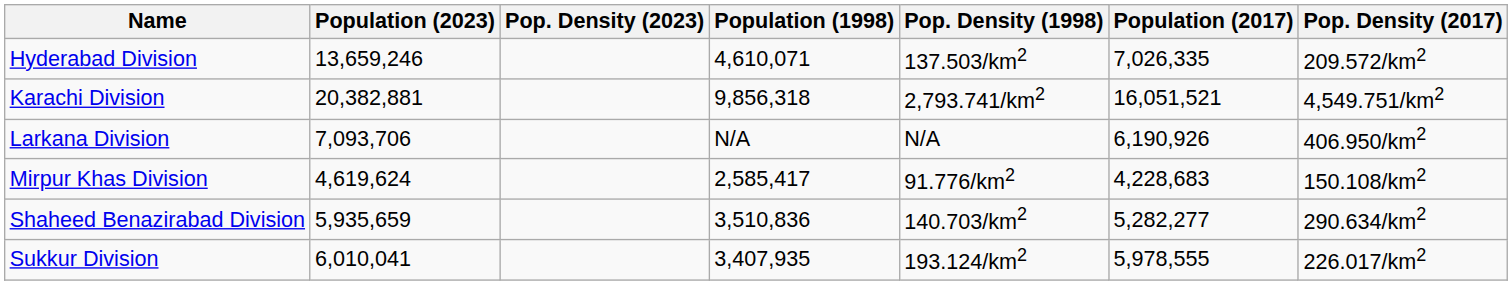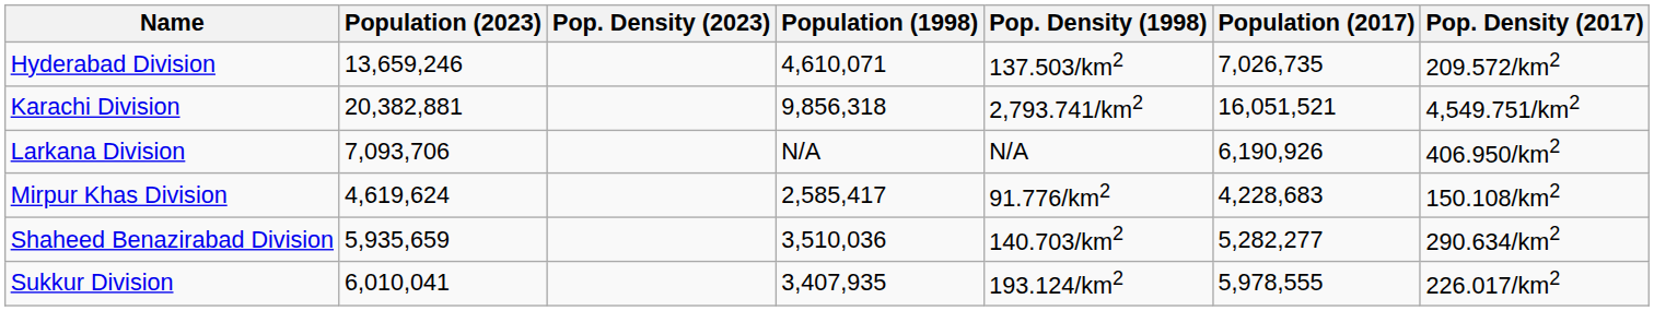 <table class="wikitable sortable static-row-numbers static-row-header-hash">
 <tr>
 <th><strong>Name</strong></th>
 <th>Population (2023)</th>
 <th>Pop. Density (2023)</th>
 <th>Population (1998)</th>
 <th>Pop. Density (1998)</th>
 <th>Population (2017)</th>
 <th>Pop. Density (2017)</th>
 </tr>
 <tr>
 <td><a href='#'>Hyderabad Division</a></td>
 <td>13,659,246</td>
 <td></td>
 <td>4,610,071</td>
 <td>137.503/km<sup>2</sup></td>
-<td>7,026,335</td>
+<td>7,026,735</td>
 <td>209.572/km<sup>2</sup></td>
 </tr>
 <tr>
 <td><a href='#'>Karachi Division</a></td>
 <td>20,382,881</td>
 <td></td>
 <td>9,856,318</td>
 <td>2,793.741/km<sup>2</sup></td>
 <td>16,051,521</td>
 <td>4,549.751/km<sup>2</sup></td>
 </tr>
 <tr>
 <td><a href='#'>Larkana Division</a></td>
 <td>7,093,706</td>
 <td></td>
 <td>N/A</td>
 <td>N/A</td>
 <td>6,190,926</td>
 <td>406.950/km<sup>2</sup></td>
 </tr>
 <tr>
 <td><a href='#'>Mirpur Khas Division</a></td>
 <td>4,619,624</td>
 <td></td>
 <td>2,585,417</td>
 <td>91.776/km<sup>2</sup></td>
 <td>4,228,683</td>
 <td>150.108/km<sup>2</sup></td>
 </tr>
 <tr>
 <td><a href='#'>Shaheed Benazirabad Division</a></td>
 <td>5,935,659</td>
 <td></td>
-<td>3,510,836</td>
+<td>3,510,036</td>
 <td>140.703/km<sup>2</sup></td>
 <td>5,282,277</td>
 <td>290.634/km<sup>2</sup></td>
 </tr>
 <tr>
 <td><a href='#'>Sukkur Division</a></td>
 <td>6,010,041</td>
 <td></td>
 <td>3,407,935</td>
 <td>193.124/km<sup>2</sup></td>
 <td>5,978,555</td>
 <td>226.017/km<sup>2</sup></td>
 </tr>
 </table>
